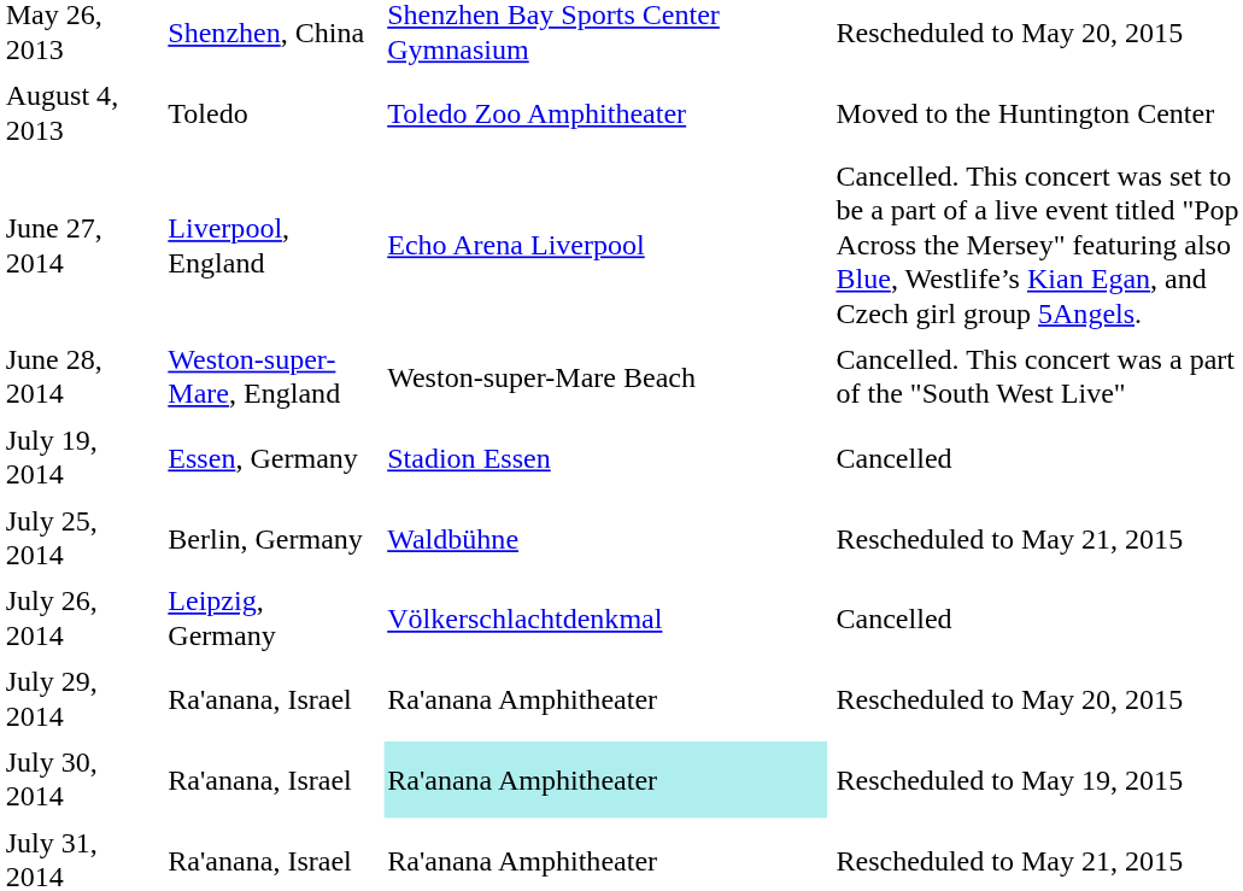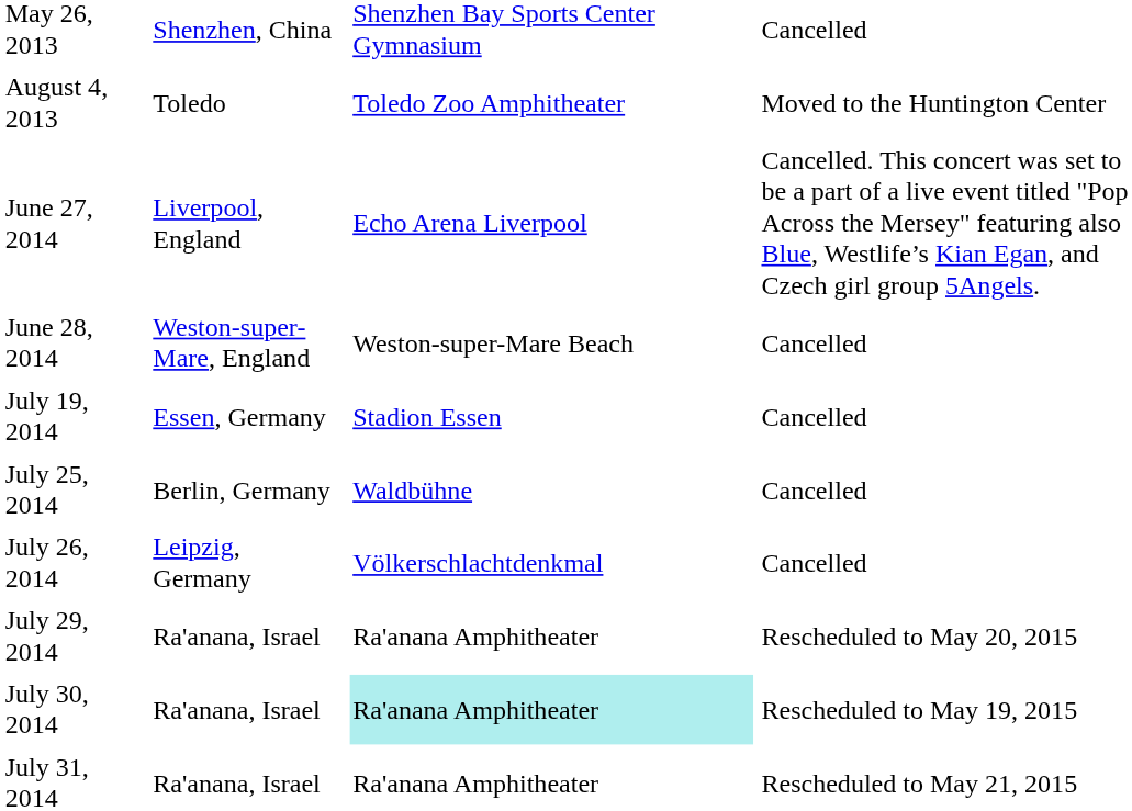 <table cellpadding="2" style="border:0 solid darkgrey; font-size:90%">
 <tr>
 <th style="width:150px;"></th>
 <th style="width:200px;"></th>
 <th style="width:400px;"></th>
 <th style="width:500px;"></th>
 </tr>
 <tr>
 <td>May 26, 2013</td>
 <td><a href='#'>Shenzhen</a>, China</td>
 <td><a href='#'>Shenzhen Bay Sports Center Gymnasium</a></td>
-<td>Rescheduled to May 20, 2015</td>
+<td>Cancelled</td>
 </tr>
 <tr>
 <td>August 4, 2013</td>
 <td>Toledo</td>
 <td><a href='#'>Toledo Zoo Amphitheater</a></td>
 <td>Moved to the Huntington Center</td>
 </tr>
 <tr>
 <td>June 27, 2014</td>
 <td><a href='#'>Liverpool</a>, England</td>
 <td><a href='#'>Echo Arena Liverpool</a></td>
 <td>Cancelled. This concert was set to be a part of a live event titled "Pop Across the Mersey" featuring also <a href='#'>Blue</a>, Westlife’s <a href='#'>Kian Egan</a>, and Czech girl group <a href='#'>5Angels</a>.</td>
 </tr>
 <tr>
 <td>June 28, 2014</td>
 <td><a href='#'>Weston-super-Mare</a>, England</td>
 <td>Weston-super-Mare Beach</td>
-<td>Cancelled. This concert was a part of the "South West Live"</td>
+<td>Cancelled</td>
 </tr>
 <tr>
 <td>July 19, 2014</td>
 <td><a href='#'>Essen</a>, Germany</td>
 <td><a href='#'>Stadion Essen</a></td>
 <td>Cancelled</td>
 </tr>
 <tr>
 <td>July 25, 2014</td>
 <td>Berlin, Germany</td>
 <td><a href='#'>Waldbühne</a></td>
-<td>Rescheduled to May 21, 2015</td>
+<td>Cancelled</td>
 </tr>
 <tr>
 <td>July 26, 2014</td>
 <td><a href='#'>Leipzig</a>, Germany</td>
 <td><a href='#'>Völkerschlachtdenkmal</a></td>
 <td>Cancelled</td>
 </tr>
 <tr>
 <td>July 29, 2014</td>
 <td>Ra'anana, Israel</td>
 <td>Ra'anana Amphitheater</td>
 <td>Rescheduled to May 20, 2015</td>
 </tr>
 <tr>
 <td>July 30, 2014</td>
 <td>Ra'anana, Israel</td>
 <td style="background: paleturquoise;">Ra'anana Amphitheater</td>
 <td>Rescheduled to May 19, 2015</td>
 </tr>
 <tr>
 <td>July 31, 2014</td>
 <td>Ra'anana, Israel</td>
 <td>Ra'anana Amphitheater</td>
 <td>Rescheduled to May 21, 2015</td>
 </tr>
 <tr>
 </tr>
 </table>
